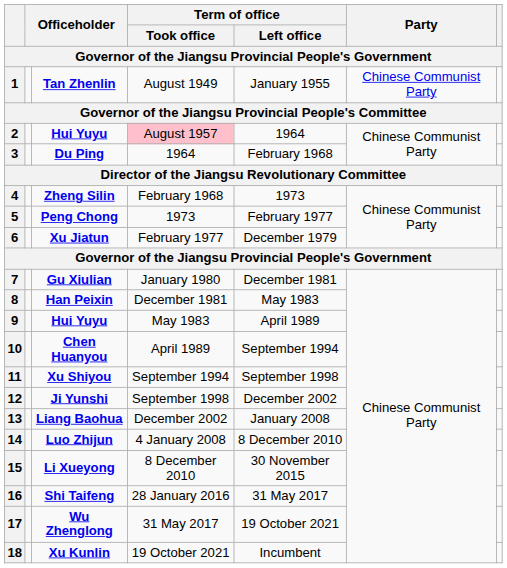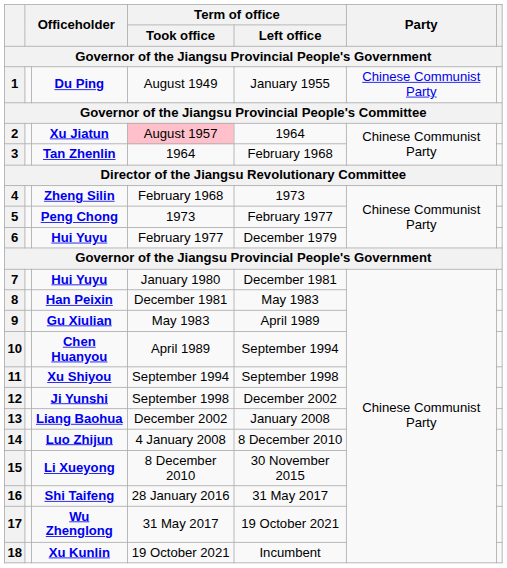 <table class="wikitable" style="text-align:center">
 <tr>
 <th rowspan="2"></th>
 <th colspan="2" rowspan="2">Officeholder</th>
 <th colspan="2">Term of office</th>
 <th rowspan="2">Party</th>
 <th rowspan="2"></th>
 </tr>
 <tr>
 <th>Took office</th>
 <th>Left office</th>
 </tr>
 <tr>
 <th colspan="7">Governor of the Jiangsu Provincial People's Government</th>
 </tr>
 <tr>
 <th>1</th>
 <td></td>
-<td><strong><a href='#'>Tan Zhenlin</a></strong><br></td>
+<td><strong><a href='#'>Du Ping</a></strong><br></td>
 <td>August 1949</td>
 <td>January 1955</td>
 <td><a href='#'>Chinese Communist Party</a></td>
 <td></td>
 </tr>
 <tr>
 <th colspan="7">Governor of the Jiangsu Provincial People's Committee</th>
 </tr>
 <tr>
 <th>2</th>
 <td></td>
-<td><strong><a href='#'>Hui Yuyu</a></strong><br></td>
+<td><strong><a href='#'>Xu Jiatun</a></strong><br></td>
 <td style="background: pink;">August 1957</td>
 <td>1964</td>
 <td rowspan="2">Chinese Communist Party</td>
 <td></td>
 </tr>
 <tr>
 <th>3</th>
 <td></td>
-<td><strong><a href='#'>Du Ping</a></strong><br></td>
+<td><strong><a href='#'>Tan Zhenlin</a></strong><br></td>
 <td>1964</td>
 <td>February 1968</td>
 <td></td>
 </tr>
 <tr>
 <th colspan="7">Director of the Jiangsu Revolutionary Committee</th>
 </tr>
 <tr>
 <th>4</th>
 <td></td>
 <td><strong><a href='#'>Zheng Silin</a></strong><br></td>
 <td>February 1968</td>
 <td>1973</td>
 <td rowspan="3">Chinese Communist Party</td>
 <td></td>
 </tr>
 <tr>
 <th>5</th>
 <td></td>
 <td><strong><a href='#'>Peng Chong</a></strong><br></td>
 <td>1973</td>
 <td>February 1977</td>
 <td></td>
 </tr>
 <tr>
 <th>6</th>
 <td></td>
-<td><strong><a href='#'>Xu Jiatun</a></strong><br></td>
+<td><strong><a href='#'>Hui Yuyu</a></strong><br></td>
 <td>February 1977</td>
 <td>December 1979</td>
 <td></td>
 </tr>
 <tr>
 <th colspan="7">Governor of the Jiangsu Provincial People's Government</th>
 </tr>
 <tr>
 <th>7</th>
 <td></td>
-<td><strong><a href='#'>Gu Xiulian</a></strong><br></td>
+<td><strong><a href='#'>Hui Yuyu</a></strong><br></td>
 <td>January 1980</td>
 <td>December 1981</td>
 <td rowspan="12">Chinese Communist Party</td>
 <td></td>
 </tr>
 <tr>
 <th>8</th>
 <td></td>
 <td><strong><a href='#'>Han Peixin</a></strong><br></td>
 <td>December 1981</td>
 <td>May 1983</td>
 <td></td>
 </tr>
 <tr>
 <th>9</th>
 <td></td>
-<td><strong><a href='#'>Hui Yuyu</a></strong><br></td>
+<td><strong><a href='#'>Gu Xiulian</a></strong><br></td>
 <td>May 1983</td>
 <td>April 1989</td>
 <td></td>
 </tr>
 <tr>
 <th>10</th>
 <td></td>
 <td><strong><a href='#'>Chen Huanyou</a></strong><br></td>
 <td>April 1989</td>
 <td>September 1994</td>
 <td></td>
 </tr>
 <tr>
 <th>11</th>
 <td></td>
 <td><strong><a href='#'>Xu Shiyou</a></strong><br></td>
 <td>September 1994</td>
 <td>September 1998</td>
 <td></td>
 </tr>
 <tr>
 <th>12</th>
 <td></td>
 <td><strong><a href='#'>Ji Yunshi</a></strong><br></td>
 <td>September 1998</td>
 <td>December 2002</td>
 <td></td>
 </tr>
 <tr>
 <th>13</th>
 <td></td>
 <td><strong><a href='#'>Liang Baohua</a></strong><br></td>
 <td>December 2002</td>
 <td>January 2008</td>
 <td></td>
 </tr>
 <tr>
 <th>14</th>
 <td></td>
 <td><strong><a href='#'>Luo Zhijun</a></strong><br></td>
 <td>4 January 2008</td>
 <td>8 December 2010</td>
 <td></td>
 </tr>
 <tr>
 <th>15</th>
 <td></td>
 <td><strong><a href='#'>Li Xueyong</a></strong><br></td>
 <td>8 December 2010</td>
 <td>30 November 2015</td>
 <td></td>
 </tr>
 <tr>
 <th>16</th>
 <td></td>
 <td><strong><a href='#'>Shi Taifeng</a></strong><br></td>
 <td>28 January 2016<br></td>
 <td>31 May 2017</td>
 <td></td>
 </tr>
 <tr>
 <th>17</th>
 <td></td>
 <td><strong><a href='#'>Wu Zhenglong</a></strong><br></td>
 <td>31 May 2017</td>
 <td>19 October 2021</td>
 <td></td>
 </tr>
 <tr>
 <th>18</th>
 <td></td>
 <td><strong><a href='#'>Xu Kunlin</a></strong><br></td>
 <td>19 October 2021</td>
 <td>Incumbent</td>
 <td></td>
 </tr>
 </table>
